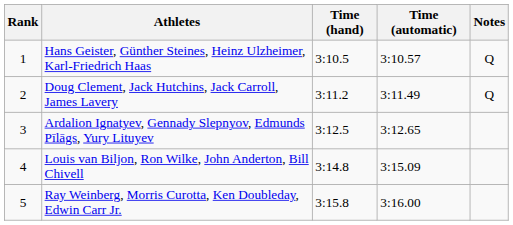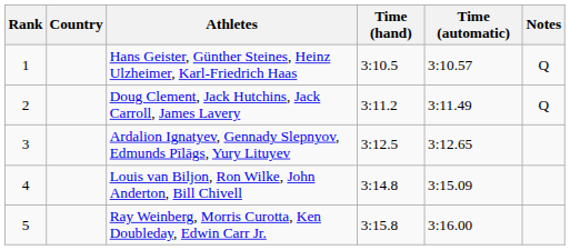 <table class="wikitable sortable" style="text-align:center">
 <tr>
 <th>Rank</th>
+<th>Country</th>
 <th>Athletes</th>
 <th>Time (hand)</th>
 <th>Time (automatic)</th>
 <th>Notes</th>
 </tr>
 <tr>
 <td>1</td>
+<td align=left></td>
 <td align=left><a href='#'>Hans Geister</a>, <a href='#'>Günther Steines</a>, <a href='#'>Heinz Ulzheimer</a>, <a href='#'>Karl-Friedrich Haas</a></td>
 <td align=left>3:10.5</td>
 <td align=left>3:10.57</td>
 <td>Q</td>
 </tr>
 <tr>
 <td>2</td>
+<td align=left></td>
 <td align=left><a href='#'>Doug Clement</a>, <a href='#'>Jack Hutchins</a>, <a href='#'>Jack Carroll</a>, <a href='#'>James Lavery</a></td>
 <td align=left>3:11.2</td>
 <td align=left>3:11.49</td>
 <td>Q</td>
 </tr>
 <tr>
 <td>3</td>
+<td align=left></td>
 <td align=left><a href='#'>Ardalion Ignatyev</a>, <a href='#'>Gennady Slepnyov</a>, <a href='#'>Edmunds Pīlāgs</a>, <a href='#'>Yury Lituyev</a></td>
 <td align=left>3:12.5</td>
 <td align=left>3:12.65</td>
 <td></td>
 </tr>
 <tr>
 <td>4</td>
+<td align=left></td>
 <td align=left><a href='#'>Louis van Biljon</a>, <a href='#'>Ron Wilke</a>, <a href='#'>John Anderton</a>, <a href='#'>Bill Chivell</a></td>
 <td align=left>3:14.8</td>
 <td align=left>3:15.09</td>
 <td></td>
 </tr>
 <tr>
 <td>5</td>
+<td align=left></td>
 <td align=left><a href='#'>Ray Weinberg</a>, <a href='#'>Morris Curotta</a>, <a href='#'>Ken Doubleday</a>, <a href='#'>Edwin Carr Jr.</a></td>
 <td align=left>3:15.8</td>
 <td align=left>3:16.00</td>
 <td></td>
 </tr>
 </table>
